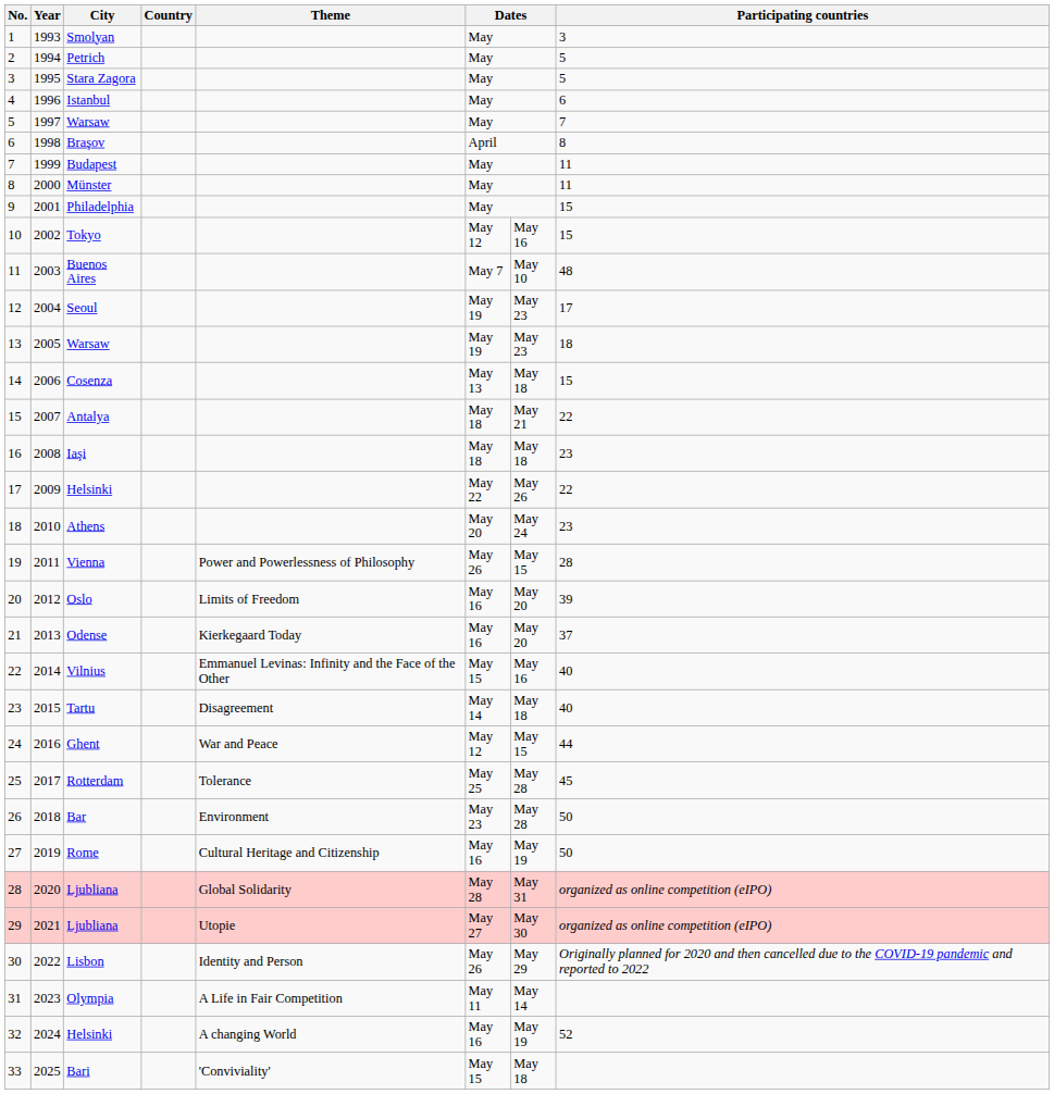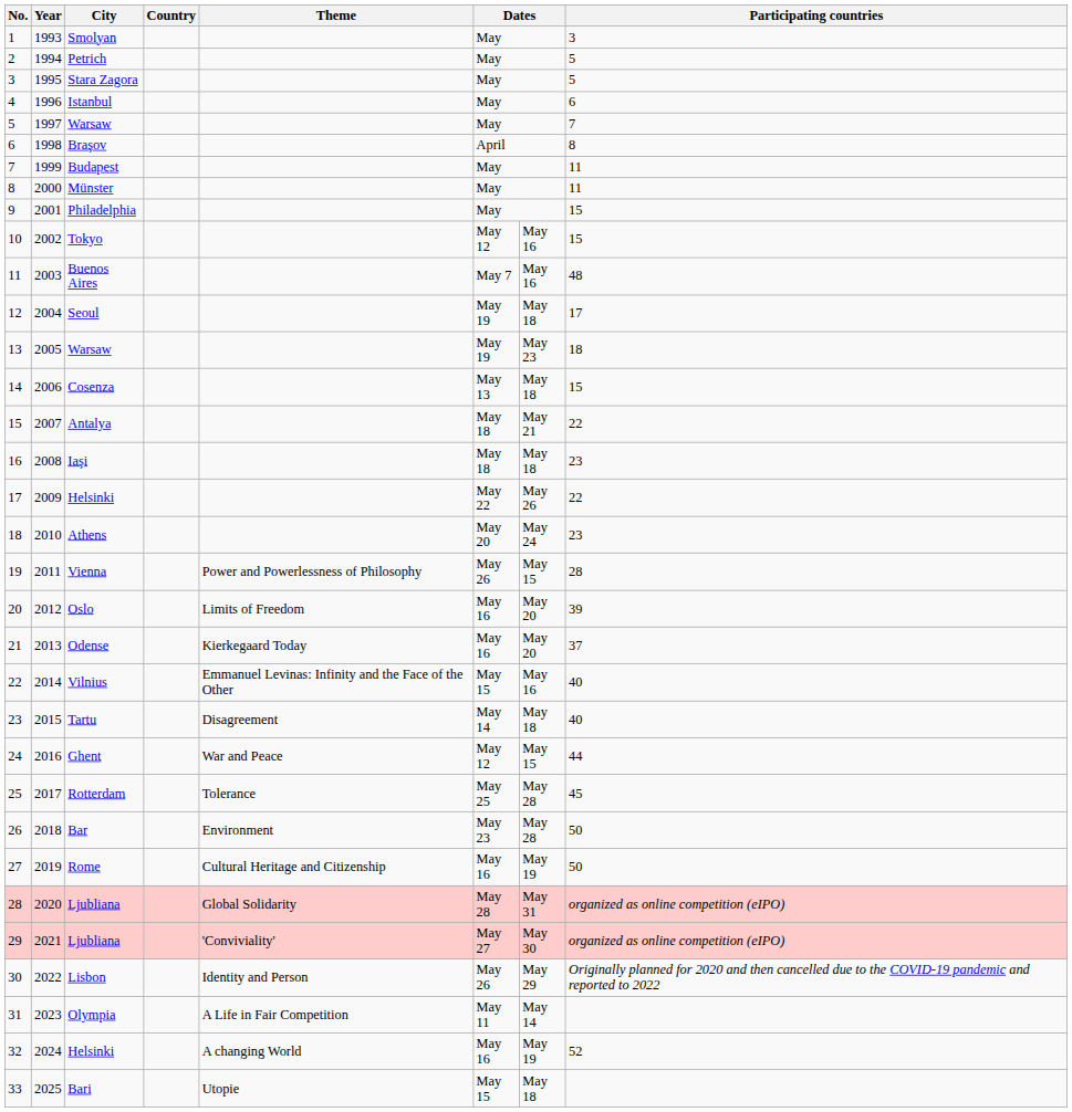 <table class="wikitable sortable">
 <tr>
 <th>No.</th>
 <th>Year</th>
 <th>City</th>
 <th>Country</th>
 <th>Theme</th>
 <th colspan="2">Dates</th>
 <th>Participating countries</th>
 </tr>
 <tr>
 <td>1</td>
 <td>1993</td>
 <td><a href='#'>Smolyan</a></td>
 <td></td>
 <td></td>
 <td colspan="2">May</td>
 <td>3</td>
 </tr>
 <tr>
 <td>2</td>
 <td>1994</td>
 <td><a href='#'>Petrich</a></td>
 <td></td>
 <td></td>
 <td colspan="2">May</td>
 <td>5</td>
 </tr>
 <tr>
 <td>3</td>
 <td>1995</td>
 <td><a href='#'>Stara Zagora</a></td>
 <td></td>
 <td></td>
 <td colspan="2">May</td>
 <td>5</td>
 </tr>
 <tr>
 <td>4</td>
 <td>1996</td>
 <td><a href='#'>Istanbul</a></td>
 <td></td>
 <td></td>
 <td colspan="2">May</td>
 <td>6</td>
 </tr>
 <tr>
 <td>5</td>
 <td>1997</td>
 <td><a href='#'>Warsaw</a></td>
 <td></td>
 <td></td>
 <td colspan="2">May</td>
 <td>7</td>
 </tr>
 <tr>
 <td>6</td>
 <td>1998</td>
 <td><a href='#'>Braşov</a></td>
 <td></td>
 <td></td>
 <td colspan="2">April</td>
 <td>8</td>
 </tr>
 <tr>
 <td>7</td>
 <td>1999</td>
 <td><a href='#'>Budapest</a></td>
 <td></td>
 <td></td>
 <td colspan="2">May</td>
 <td>11</td>
 </tr>
 <tr>
 <td>8</td>
 <td>2000</td>
 <td><a href='#'>Münster</a></td>
 <td></td>
 <td></td>
 <td colspan="2">May</td>
 <td>11</td>
 </tr>
 <tr>
 <td>9</td>
 <td>2001</td>
 <td><a href='#'>Philadelphia</a></td>
 <td></td>
 <td></td>
 <td colspan="2">May</td>
 <td>15</td>
 </tr>
 <tr>
 <td>10</td>
 <td>2002</td>
 <td><a href='#'>Tokyo</a></td>
 <td></td>
 <td></td>
 <td>May 12</td>
 <td>May 16</td>
 <td>15</td>
 </tr>
 <tr>
 <td>11</td>
 <td>2003</td>
 <td><a href='#'>Buenos Aires</a></td>
 <td></td>
 <td></td>
 <td>May 7</td>
-<td>May 10</td>
+<td>May 16</td>
 <td>48</td>
 </tr>
 <tr>
 <td>12</td>
 <td>2004</td>
 <td><a href='#'>Seoul</a></td>
 <td></td>
 <td></td>
 <td>May 19</td>
-<td>May 23</td>
+<td>May 18</td>
 <td>17</td>
 </tr>
 <tr>
 <td>13</td>
 <td>2005</td>
 <td><a href='#'>Warsaw</a></td>
 <td></td>
 <td></td>
 <td>May 19</td>
 <td>May 23</td>
 <td>18</td>
 </tr>
 <tr>
 <td>14</td>
 <td>2006</td>
 <td><a href='#'>Cosenza</a></td>
 <td></td>
 <td></td>
 <td>May 13</td>
 <td>May 18</td>
 <td>15</td>
 </tr>
 <tr>
 <td>15</td>
 <td>2007</td>
 <td><a href='#'>Antalya</a></td>
 <td></td>
 <td></td>
 <td>May 18</td>
 <td>May 21</td>
 <td>22</td>
 </tr>
 <tr>
 <td>16</td>
 <td>2008</td>
 <td><a href='#'>Iaşi</a></td>
 <td></td>
 <td></td>
 <td>May 18</td>
 <td>May 18</td>
 <td>23</td>
 </tr>
 <tr>
 <td>17</td>
 <td>2009</td>
 <td><a href='#'>Helsinki</a></td>
 <td></td>
 <td></td>
 <td>May 22</td>
 <td>May 26</td>
 <td>22</td>
 </tr>
 <tr>
 <td>18</td>
 <td>2010</td>
 <td><a href='#'>Athens</a></td>
 <td></td>
 <td></td>
 <td>May 20</td>
 <td>May 24</td>
 <td>23</td>
 </tr>
 <tr>
 <td>19</td>
 <td>2011</td>
 <td><a href='#'>Vienna</a></td>
 <td></td>
 <td>Power and Powerlessness of Philosophy</td>
 <td>May 26</td>
 <td>May 15</td>
 <td>28</td>
 </tr>
 <tr>
 <td>20</td>
 <td>2012</td>
 <td><a href='#'>Oslo</a></td>
 <td></td>
 <td>Limits of Freedom</td>
 <td>May 16</td>
 <td>May 20</td>
 <td>39</td>
 </tr>
 <tr>
 <td>21</td>
 <td>2013</td>
 <td><a href='#'>Odense</a></td>
 <td></td>
 <td>Kierkegaard Today</td>
 <td>May 16</td>
 <td>May 20</td>
 <td>37</td>
 </tr>
 <tr>
 <td>22</td>
 <td>2014</td>
 <td><a href='#'>Vilnius</a></td>
 <td></td>
 <td>Emmanuel Levinas: Infinity and the Face of the Other</td>
 <td>May 15</td>
 <td>May 16</td>
 <td>40</td>
 </tr>
 <tr>
 <td>23</td>
 <td>2015</td>
 <td><a href='#'>Tartu</a></td>
 <td></td>
 <td>Disagreement</td>
 <td>May 14</td>
 <td>May 18</td>
 <td>40</td>
 </tr>
 <tr>
 <td>24</td>
 <td>2016</td>
 <td><a href='#'>Ghent</a></td>
 <td></td>
 <td>War and Peace</td>
 <td>May 12</td>
 <td>May 15</td>
 <td>44</td>
 </tr>
 <tr>
 <td>25</td>
 <td>2017</td>
 <td><a href='#'>Rotterdam</a></td>
 <td></td>
 <td>Tolerance</td>
 <td>May 25</td>
 <td>May 28</td>
 <td>45</td>
 </tr>
 <tr>
 <td>26</td>
 <td>2018</td>
 <td><a href='#'>Bar</a></td>
 <td></td>
 <td>Environment</td>
 <td>May 23</td>
 <td>May 28</td>
 <td>50</td>
 </tr>
 <tr>
 <td>27</td>
 <td>2019</td>
 <td><a href='#'>Rome</a></td>
 <td></td>
 <td>Cultural Heritage and Citizenship</td>
 <td>May 16</td>
 <td>May 19</td>
 <td>50</td>
 </tr>
 <tr style="background:#FCC">
 <td>28</td>
 <td>2020</td>
 <td><a href='#'>Ljubliana</a></td>
 <td></td>
 <td>Global Solidarity</td>
 <td>May 28</td>
 <td>May 31</td>
 <td><em>organized as online competition (eIPO)</em></td>
 </tr>
 <tr style="background:#FCC">
 <td>29</td>
 <td>2021</td>
 <td><a href='#'>Ljubliana</a></td>
 <td></td>
-<td>Utopie</td>
+<td>'Conviviality'</td>
 <td>May 27</td>
 <td>May 30</td>
 <td><em>organized as online competition (eIPO)</em></td>
 </tr>
 <tr>
 <td>30</td>
 <td>2022</td>
 <td><a href='#'>Lisbon</a></td>
 <td></td>
 <td>Identity and Person</td>
 <td>May 26</td>
 <td>May 29</td>
 <td><em>Originally planned for 2020 and then cancelled due to the <a href='#'>COVID-19 pandemic</a> and reported to 2022</em></td>
 </tr>
 <tr>
 <td>31</td>
 <td>2023</td>
 <td><a href='#'>Olympia</a></td>
 <td></td>
 <td>A Life in Fair Competition</td>
 <td>May 11</td>
 <td>May 14</td>
 <td></td>
 </tr>
 <tr>
 <td>32</td>
 <td>2024</td>
 <td><a href='#'>Helsinki</a></td>
 <td></td>
 <td>A changing World</td>
 <td>May 16</td>
 <td>May 19</td>
 <td>52</td>
 </tr>
 <tr>
 <td>33</td>
 <td>2025</td>
 <td><a href='#'>Bari</a></td>
 <td></td>
-<td>'Conviviality'</td>
+<td>Utopie</td>
 <td>May 15</td>
 <td>May 18</td>
 <td></td>
 </tr>
 </table>
